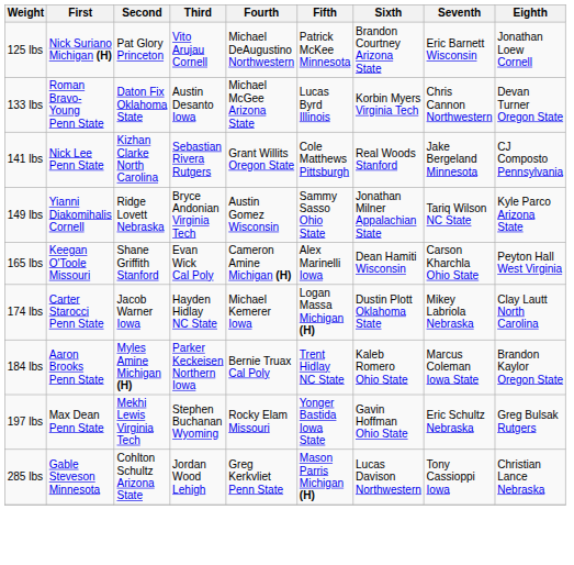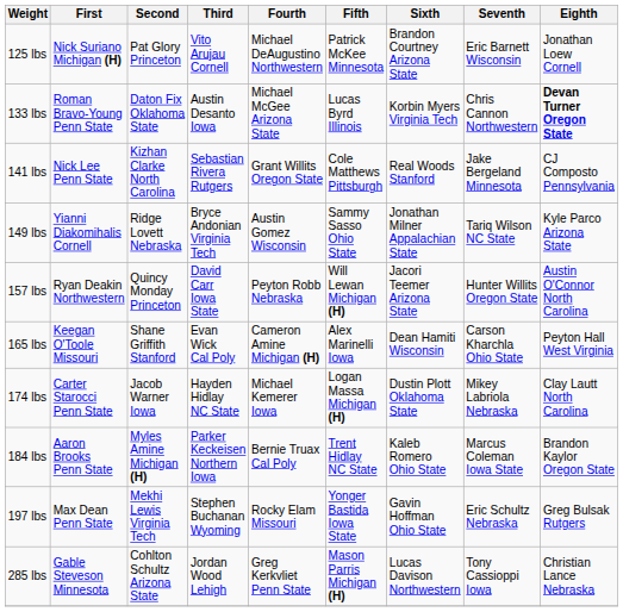 <table class=wikitable>
 <tr>
 <th>Weight</th>
 <th>First</th>
 <th>Second</th>
 <th>Third</th>
 <th>Fourth</th>
 <th>Fifth</th>
 <th>Sixth</th>
 <th>Seventh</th>
 <th>Eighth</th>
 </tr>
 <tr>
 <td rowspan=1>125 lbs</td>
 <td rowspan=1><small></small> <a href='#'>Nick Suriano</a><br><a href='#'>Michigan</a> <strong>(H)</strong></td>
 <td rowspan=1><small></small> Pat Glory<br><a href='#'>Princeton</a></td>
 <td rowspan=1><small></small> <a href='#'>Vito Arujau</a><br><a href='#'>Cornell</a></td>
 <td rowspan=1><small></small> Michael DeAugustino<br><a href='#'>Northwestern</a></td>
 <td rowspan=1><small></small> Patrick McKee<br><a href='#'>Minnesota</a></td>
 <td rowspan=1><small></small> Brandon Courtney<br><a href='#'>Arizona State</a></td>
 <td rowspan=1><small></small> Eric Barnett<br><a href='#'>Wisconsin</a></td>
 <td rowspan=1><small></small> Jonathan Loew<br><a href='#'>Cornell</a></td>
 </tr>
 <tr>
 <td rowspan=1>133 lbs</td>
 <td rowspan=1><small></small> <a href='#'>Roman Bravo-Young</a><br><a href='#'>Penn State</a></td>
 <td rowspan=1><small></small> <a href='#'>Daton Fix</a><br><a href='#'>Oklahoma State</a></td>
 <td rowspan=1><small></small> Austin Desanto<br><a href='#'>Iowa</a></td>
 <td rowspan=1><small></small> Michael McGee<br><a href='#'>Arizona State</a></td>
 <td rowspan=1><small></small> Lucas Byrd<br><a href='#'>Illinois</a></td>
 <td rowspan=1><small></small> Korbin Myers<br><a href='#'>Virginia Tech</a></td>
 <td rowspan=1><small></small> Chris Cannon<br><a href='#'>Northwestern</a></td>
-<td rowspan=1><small></small> Devan Turner<br><a href='#'>Oregon State</a></td>
+<td rowspan=1><strong><small></small> Devan Turner<br><a href='#'>Oregon State</a></strong></td>
 </tr>
 <tr>
 <td rowspan=1>141 lbs</td>
 <td rowspan=1><small></small> <a href='#'>Nick Lee</a><br><a href='#'>Penn State</a></td>
 <td rowspan=1><small></small> <a href='#'>Kizhan Clarke</a><br><a href='#'>North Carolina</a></td>
 <td rowspan=1><small></small> <a href='#'>Sebastian Rivera</a><br><a href='#'>Rutgers</a></td>
 <td rowspan=1><small></small> Grant Willits<br><a href='#'>Oregon State</a></td>
 <td rowspan=1><small></small> Cole Matthews<br><a href='#'>Pittsburgh</a></td>
 <td rowspan=1><small></small> Real Woods<br><a href='#'>Stanford</a></td>
 <td rowspan=1><small></small> Jake Bergeland<br><a href='#'>Minnesota</a></td>
 <td rowspan=1><small></small> CJ Composto<br><a href='#'>Pennsylvania</a></td>
 </tr>
 <tr>
 <td rowspan=1>149 lbs</td>
 <td rowspan=1><small></small> <a href='#'>Yianni Diakomihalis</a><br><a href='#'>Cornell</a></td>
 <td rowspan=1><small></small> Ridge Lovett<br><a href='#'>Nebraska</a></td>
 <td rowspan=1><small></small> Bryce Andonian<br><a href='#'>Virginia Tech</a></td>
 <td rowspan=1><small></small> Austin Gomez<br><a href='#'>Wisconsin</a></td>
 <td rowspan=1><small></small> Sammy Sasso<br><a href='#'>Ohio State</a></td>
 <td rowspan=1><small></small> Jonathan Milner<br><a href='#'>Appalachian State</a></td>
 <td rowspan=1><small></small> Tariq Wilson<br><a href='#'>NC State</a></td>
 <td rowspan=1><small></small> Kyle Parco<br><a href='#'>Arizona State</a></td>
+</tr>
+<tr>
+<td rowspan=1>157 lbs</td>
+<td rowspan=1><small></small> Ryan Deakin<br><a href='#'>Northwestern</a></td>
+<td rowspan=1><small></small> Quincy Monday <br><a href='#'>Princeton</a></td>
+<td rowspan=1><small></small> <a href='#'>David Carr</a><br><a href='#'>Iowa State</a></td>
+<td rowspan=1><small></small> Peyton Robb<br><a href='#'>Nebraska</a></td>
+<td rowspan=1><small></small> Will Lewan<br><a href='#'>Michigan</a> <strong>(H)</strong></td>
+<td rowspan=1><small></small> Jacori Teemer<br><a href='#'>Arizona State</a></td>
+<td rowspan=1><small></small> Hunter Willits<br><a href='#'>Oregon State</a></td>
+<td rowspan=1><small></small> <a href='#'>Austin O'Connor</a><br><a href='#'>North Carolina</a></td>
 </tr>
 <tr>
 <td rowspan=1>165 lbs</td>
 <td rowspan=1><small></small> <a href='#'>Keegan O'Toole</a><br><a href='#'>Missouri</a></td>
 <td rowspan=1><small></small> Shane Griffith<br><a href='#'>Stanford</a></td>
 <td rowspan=1><small></small> Evan Wick<br><a href='#'>Cal Poly</a></td>
 <td rowspan=1><small></small> Cameron Amine<br><a href='#'>Michigan</a> <strong>(H)</strong></td>
 <td rowspan=1><small></small> Alex Marinelli<br><a href='#'>Iowa</a></td>
 <td rowspan=1><small></small> Dean Hamiti<br><a href='#'>Wisconsin</a></td>
 <td rowspan=1><small></small> Carson Kharchla<br><a href='#'>Ohio State</a></td>
 <td rowspan=1><small></small> Peyton Hall<br><a href='#'>West Virginia</a></td>
 </tr>
 <tr>
 <td rowspan=1>174 lbs</td>
 <td rowspan=1><small></small> <a href='#'>Carter Starocci</a><br><a href='#'>Penn State</a></td>
 <td rowspan=1><small></small> Jacob Warner<br><a href='#'>Iowa</a></td>
 <td rowspan=1><small></small> Hayden Hidlay<br><a href='#'>NC State</a></td>
 <td rowspan=1><small></small> Michael Kemerer<br><a href='#'>Iowa</a></td>
 <td rowspan=1><small></small> Logan Massa<br><a href='#'>Michigan</a> <strong>(H)</strong></td>
 <td rowspan=1><small></small> Dustin Plott<br><a href='#'>Oklahoma State</a></td>
 <td rowspan=1><small></small> Mikey Labriola<br><a href='#'>Nebraska</a></td>
 <td rowspan=1><small></small> Clay Lautt<br><a href='#'>North Carolina</a></td>
 </tr>
 <tr>
 <td rowspan=1>184 lbs</td>
 <td rowspan=1><small></small> <a href='#'>Aaron Brooks</a><br><a href='#'>Penn State</a></td>
 <td rowspan=1><small></small> <a href='#'>Myles Amine</a><br><a href='#'>Michigan</a> <strong>(H)</strong></td>
 <td rowspan=1><small></small> <a href='#'>Parker Keckeisen</a><br><a href='#'>Northern Iowa</a></td>
 <td rowspan=1><small></small> Bernie Truax<br><a href='#'>Cal Poly</a></td>
 <td rowspan=1><small></small> <a href='#'>Trent Hidlay</a><br><a href='#'>NC State</a></td>
 <td rowspan=1><small></small> Kaleb Romero<br><a href='#'>Ohio State</a></td>
 <td rowspan=1><small></small> Marcus Coleman<br><a href='#'>Iowa State</a></td>
 <td rowspan=1><small></small> Brandon Kaylor<br><a href='#'>Oregon State</a></td>
 </tr>
 <tr>
 <td rowspan=1>197 lbs</td>
 <td rowspan=1><small></small> Max Dean<br><a href='#'>Penn State</a></td>
 <td rowspan=1><small></small> <a href='#'>Mekhi Lewis</a><br><a href='#'>Virginia Tech</a></td>
 <td rowspan=1><small></small> Stephen Buchanan<br><a href='#'>Wyoming</a></td>
 <td rowspan=1><small></small> Rocky Elam<br><a href='#'>Missouri</a></td>
 <td rowspan=1><small></small> <a href='#'>Yonger Bastida</a><br><a href='#'>Iowa State</a></td>
 <td rowspan=1><small></small> Gavin Hoffman<br><a href='#'>Ohio State</a></td>
 <td rowspan=1><small></small> Eric Schultz<br><a href='#'>Nebraska</a></td>
 <td rowspan=1><small></small> Greg Bulsak<br><a href='#'>Rutgers</a></td>
 </tr>
 <tr>
 <td rowspan=1>285 lbs</td>
 <td rowspan=1><small></small> <a href='#'>Gable Steveson</a><br><a href='#'>Minnesota</a></td>
 <td rowspan=1><small></small> Cohlton Schultz<br><a href='#'>Arizona State</a></td>
 <td rowspan=1><small></small> Jordan Wood<br><a href='#'>Lehigh</a></td>
 <td rowspan=1><small></small> Greg Kerkvliet<br><a href='#'>Penn State</a></td>
 <td rowspan=1><small></small> <a href='#'>Mason Parris</a><br><a href='#'>Michigan</a> <strong>(H)</strong></td>
 <td rowspan=1><small></small> Lucas Davison<br><a href='#'>Northwestern</a></td>
 <td rowspan=1><small></small> Tony Cassioppi<br><a href='#'>Iowa</a></td>
 <td rowspan=1><small></small> Christian Lance<br><a href='#'>Nebraska</a></td>
 </tr>
 <tr>
 </tr>
 </table>
